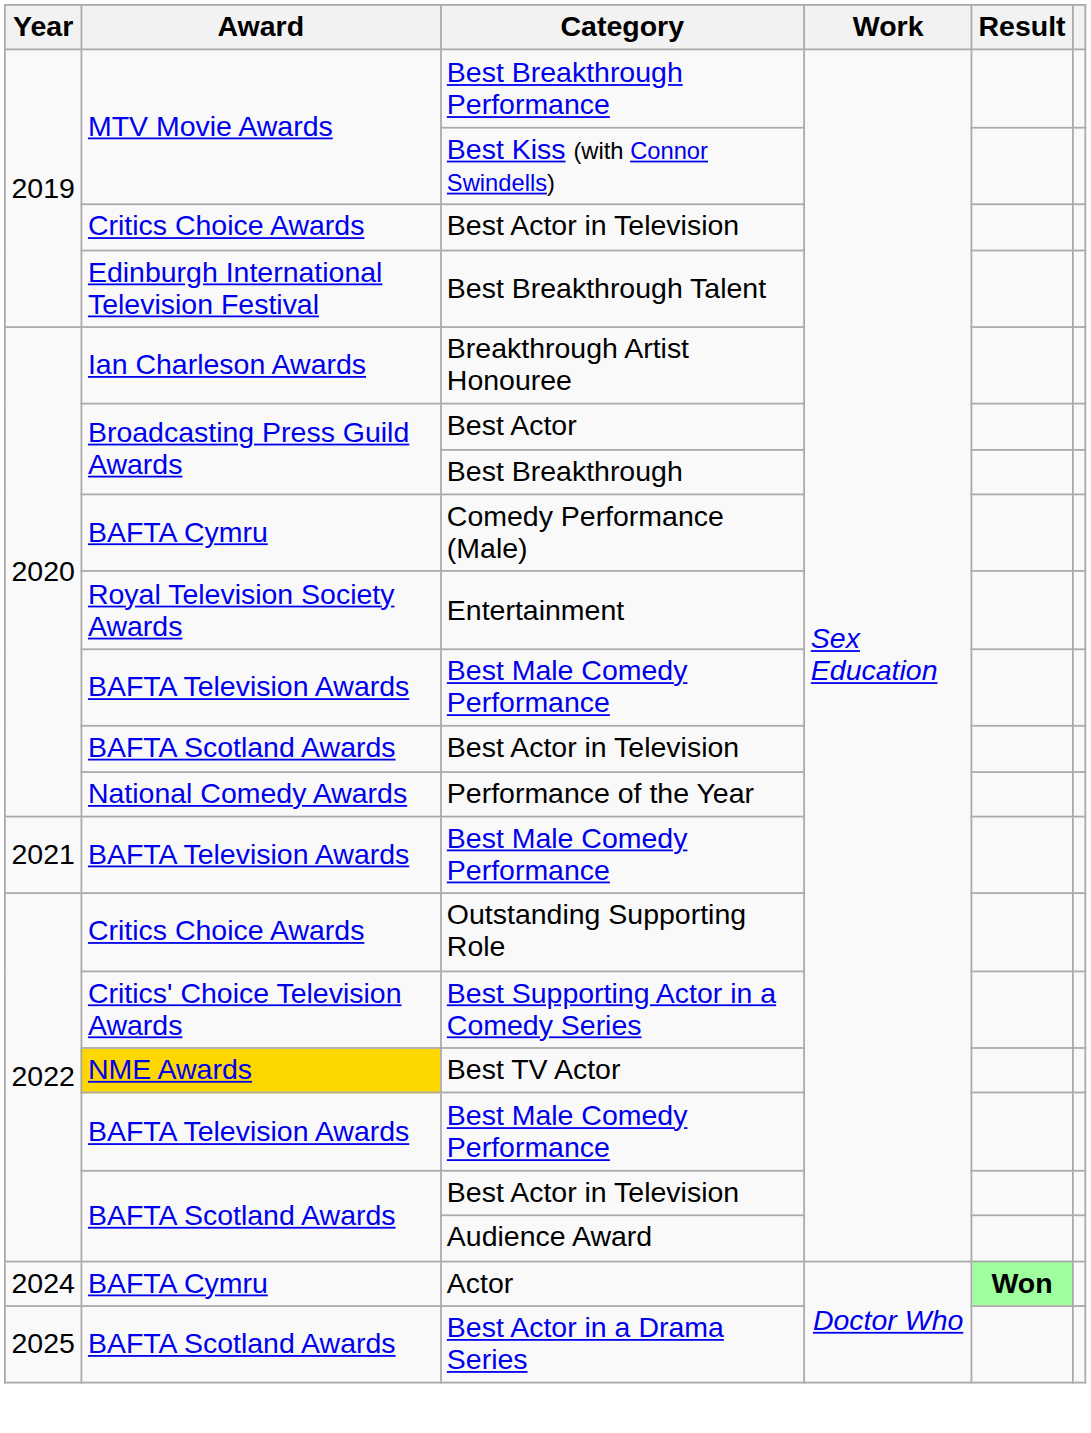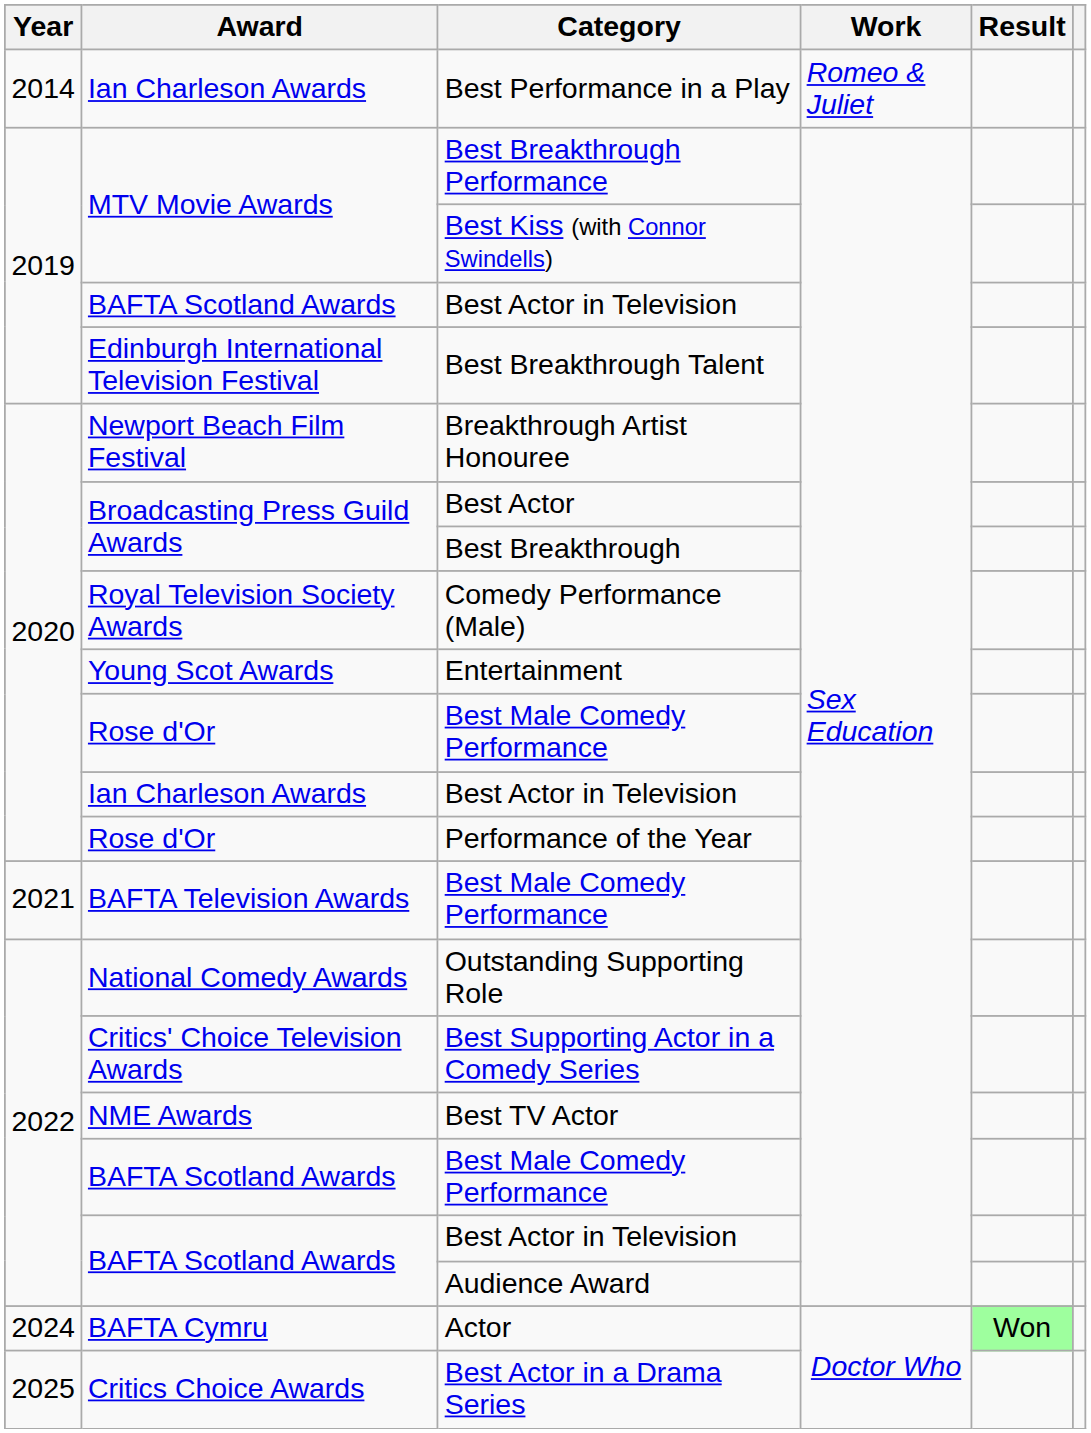 <table class="wikitable sortable">
 <tr>
 <th>Year</th>
 <th>Award</th>
 <th>Category</th>
 <th>Work</th>
 <th>Result</th>
 <th class="unsortable"></th>
+</tr>
+<tr>
+<td>2014</td>
+<td><a href='#'>Ian Charleson Awards</a></td>
+<td>Best Performance in a Play</td>
+<td><em><a href='#'>Romeo & Juliet</a></em></td>
+<td></td>
+<td style = "text-align: center;"></td>
 </tr>
 <tr>
 <td rowspan="4">2019</td>
 <td rowspan="2"><a href='#'>MTV Movie Awards</a></td>
 <td><a href='#'>Best Breakthrough Performance</a></td>
 <td rowspan="19"><em><a href='#'>Sex Education</a></em></td>
 <td></td>
 <td style = "text-align: center;"></td>
 </tr>
 <tr>
 <td><a href='#'>Best Kiss</a> <small>(with <a href='#'>Connor Swindells</a>)</small></td>
 <td></td>
 <td style = "text-align: center;"></td>
 </tr>
 <tr>
-<td><a href='#'>Critics Choice Awards</a></td>
+<td><a href='#'>BAFTA Scotland Awards</a></td>
 <td>Best Actor in Television</td>
 <td></td>
 <td style = "text-align: center;"></td>
 </tr>
 <tr>
 <td><a href='#'>Edinburgh International Television Festival</a></td>
 <td>Best Breakthrough Talent</td>
 <td></td>
 <td style = "text-align: center;"></td>
 </tr>
 <tr>
 <td rowspan=8>2020</td>
-<td><a href='#'>Ian Charleson Awards</a></td>
+<td><a href='#'>Newport Beach Film Festival</a></td>
 <td>Breakthrough Artist Honouree</td>
 <td></td>
 <td style = "text-align: center;"></td>
 </tr>
 <tr>
 <td rowspan="2"><a href='#'>Broadcasting Press Guild Awards</a></td>
 <td>Best Actor</td>
 <td></td>
 <td style = "text-align: center;"></td>
 </tr>
 <tr>
 <td>Best Breakthrough</td>
 <td></td>
 <td style = "text-align: center;"></td>
 </tr>
 <tr>
-<td><a href='#'>BAFTA Cymru</a></td>
+<td><a href='#'>Royal Television Society Awards</a></td>
 <td>Comedy Performance (Male)</td>
 <td></td>
 <td style = "text-align: center;"></td>
 </tr>
 <tr>
-<td><a href='#'>Royal Television Society Awards</a></td>
+<td><a href='#'>Young Scot Awards</a></td>
 <td>Entertainment</td>
 <td></td>
 <td style = "text-align: center;"></td>
 </tr>
 <tr>
-<td><a href='#'>BAFTA Television Awards</a></td>
+<td><a href='#'>Rose d'Or</a></td>
 <td><a href='#'>Best Male Comedy Performance</a></td>
 <td></td>
 <td style = "text-align: center;"></td>
 </tr>
 <tr>
-<td><a href='#'>BAFTA Scotland Awards</a></td>
+<td><a href='#'>Ian Charleson Awards</a></td>
 <td>Best Actor in Television</td>
 <td></td>
 <td style = "text-align: center;"></td>
 </tr>
 <tr>
-<td><a href='#'>National Comedy Awards</a></td>
+<td><a href='#'>Rose d'Or</a></td>
 <td>Performance of the Year</td>
 <td></td>
 <td style = "text-align: center;"></td>
 </tr>
 <tr>
 <td>2021</td>
 <td><a href='#'>BAFTA Television Awards</a></td>
 <td><a href='#'>Best Male Comedy Performance</a></td>
 <td></td>
 <td style = "text-align: center;"></td>
 </tr>
 <tr>
 <td rowspan="6">2022</td>
-<td><a href='#'>Critics Choice Awards</a></td>
+<td><a href='#'>National Comedy Awards</a></td>
 <td>Outstanding Supporting Role</td>
 <td></td>
 <td style = "text-align: center;"></td>
 </tr>
 <tr>
 <td><a href='#'>Critics' Choice Television Awards</a></td>
 <td><a href='#'>Best Supporting Actor in a Comedy Series</a></td>
 <td></td>
 <td style = "text-align: center;"></td>
 </tr>
 <tr>
-<td style="background: gold;"><a href='#'>NME Awards</a></td>
+<td><a href='#'>NME Awards</a></td>
 <td>Best TV Actor</td>
 <td></td>
 <td style = "text-align: center;"></td>
 </tr>
 <tr>
-<td><a href='#'>BAFTA Television Awards</a></td>
+<td><a href='#'>BAFTA Scotland Awards</a></td>
 <td><a href='#'>Best Male Comedy Performance</a></td>
 <td></td>
 <td style = "text-align: center;"></td>
 </tr>
 <tr>
 <td rowspan="2"><a href='#'>BAFTA Scotland Awards</a></td>
 <td>Best Actor in Television</td>
 <td></td>
 <td style = "text-align: center;"></td>
 </tr>
 <tr>
 <td>Audience Award</td>
 <td></td>
 <td style = "text-align: center;"></td>
 </tr>
 <tr>
 <td>2024</td>
 <td><a href='#'>BAFTA Cymru</a></td>
 <td>Actor</td>
 <td rowspan="2" style = "text-align: center;"><em><a href='#'>Doctor Who</a></em></td>
-<td style="background: #9EFF9E; color: #000; vertical-align: middle; text-align: center; " class="yes table-yes2 notheme"><strong>Won</strong></td>
+<td style="background: #9EFF9E; color: #000; vertical-align: middle; text-align: center; " class="yes table-yes2 notheme">Won</td>
 <td style = "text-align: center;"></td>
 </tr>
 <tr>
 <td>2025</td>
-<td><a href='#'>BAFTA Scotland Awards</a></td>
+<td><a href='#'>Critics Choice Awards</a></td>
 <td><a href='#'>Best Actor in a Drama Series</a></td>
 <td></td>
 <td style = "text-align: center;"></td>
 </tr>
 </table>
